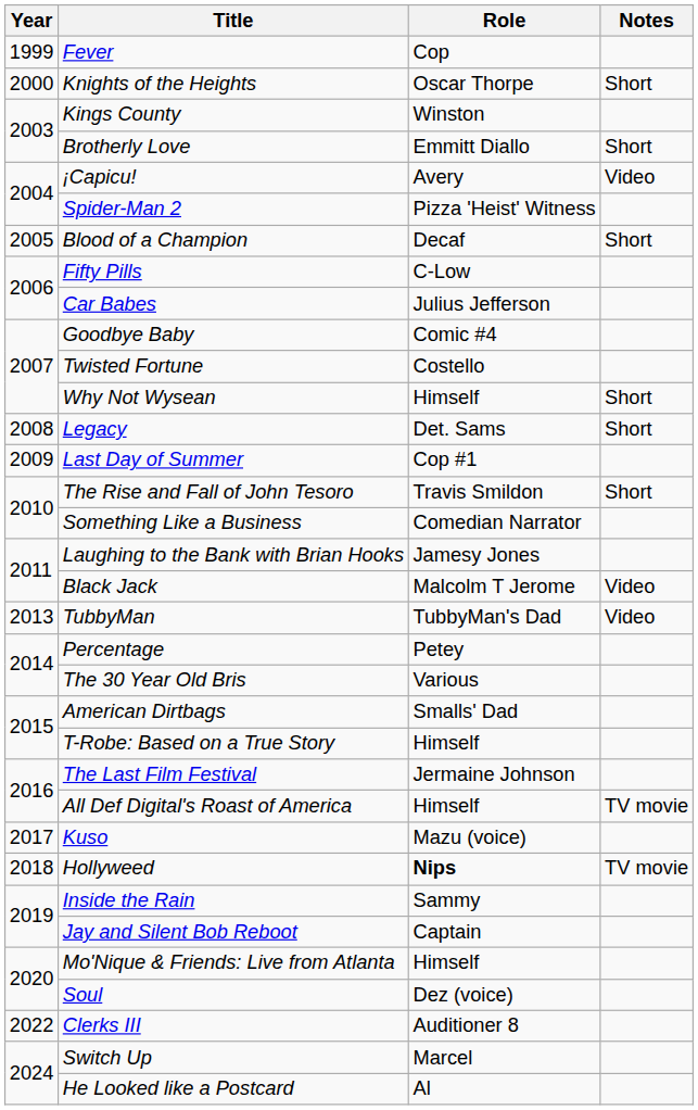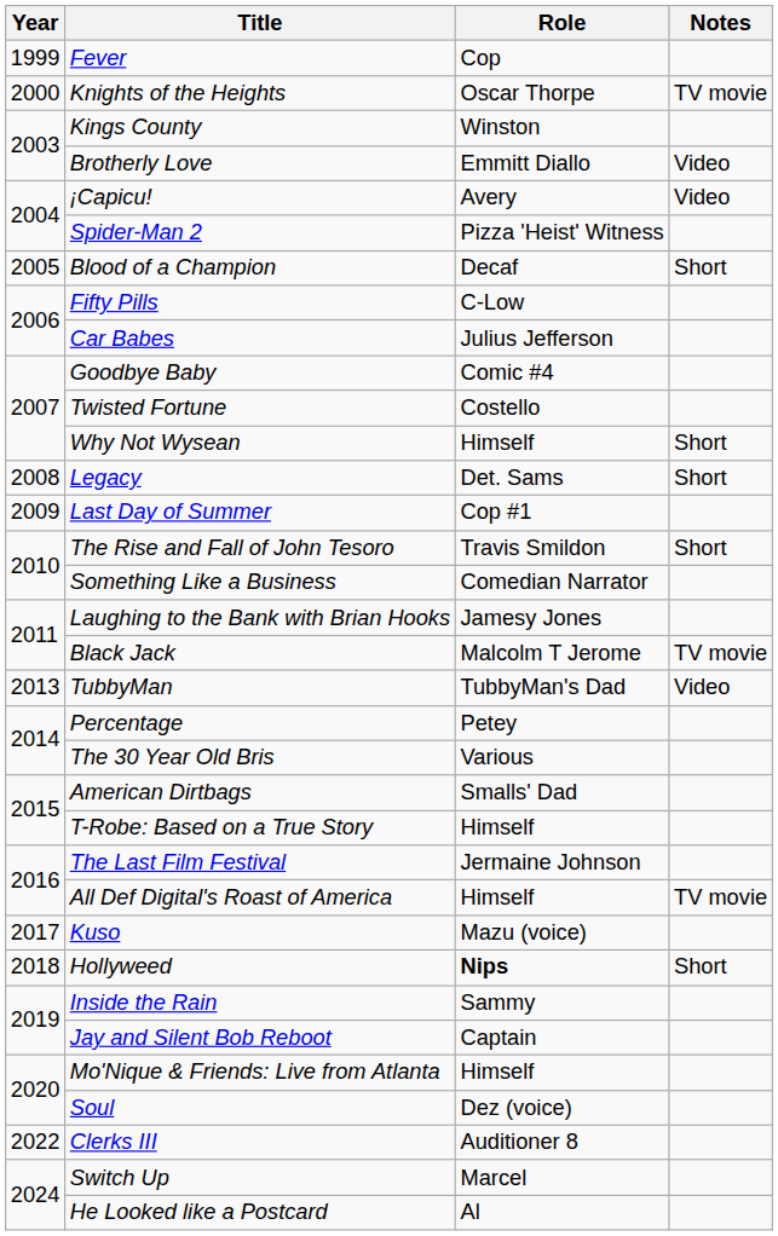 <table class="wikitable plainrowheaders sortable" style="margin-right: 0;">
 <tr>
 <th>Year</th>
 <th>Title</th>
 <th>Role</th>
 <th>Notes</th>
 </tr>
 <tr>
 <td>1999</td>
 <td><em><a href='#'>Fever</a></em></td>
 <td>Cop</td>
 <td></td>
 </tr>
 <tr>
 <td>2000</td>
 <td><em>Knights of the Heights</em></td>
 <td>Oscar Thorpe</td>
-<td>Short</td>
+<td>TV movie</td>
 </tr>
 <tr>
 <td rowspan=2>2003</td>
 <td><em>Kings County</em></td>
 <td>Winston</td>
 <td></td>
 </tr>
 <tr>
 <td><em>Brotherly Love</em></td>
 <td>Emmitt Diallo</td>
-<td>Short</td>
+<td>Video</td>
 </tr>
 <tr>
 <td rowspan=2>2004</td>
 <td><em>¡Capicu!</em></td>
 <td>Avery</td>
 <td>Video</td>
 </tr>
 <tr>
 <td><em><a href='#'>Spider-Man 2</a></em></td>
 <td>Pizza 'Heist' Witness</td>
 <td></td>
 </tr>
 <tr>
 <td>2005</td>
 <td><em>Blood of a Champion</em></td>
 <td>Decaf</td>
 <td>Short</td>
 </tr>
 <tr>
 <td rowspan=2>2006</td>
 <td><em><a href='#'>Fifty Pills</a></em></td>
 <td>C-Low</td>
 <td></td>
 </tr>
 <tr>
 <td><em><a href='#'>Car Babes</a></em></td>
 <td>Julius Jefferson</td>
 <td></td>
 </tr>
 <tr>
 <td rowspan=3>2007</td>
 <td><em>Goodbye Baby</em></td>
 <td>Comic #4</td>
 <td></td>
 </tr>
 <tr>
 <td><em>Twisted Fortune</em></td>
 <td>Costello</td>
 <td></td>
 </tr>
 <tr>
 <td><em>Why Not Wysean</em></td>
 <td>Himself</td>
 <td>Short</td>
 </tr>
 <tr>
 <td>2008</td>
 <td><em><a href='#'>Legacy</a></em></td>
 <td>Det. Sams</td>
 <td>Short</td>
 </tr>
 <tr>
 <td>2009</td>
 <td><em><a href='#'>Last Day of Summer</a></em></td>
 <td>Cop #1</td>
 <td></td>
 </tr>
 <tr>
 <td rowspan=2>2010</td>
 <td><em>The Rise and Fall of John Tesoro</em></td>
 <td>Travis Smildon</td>
 <td>Short</td>
 </tr>
 <tr>
 <td><em>Something Like a Business</em></td>
 <td>Comedian Narrator</td>
 <td></td>
 </tr>
 <tr>
 <td rowspan=2>2011</td>
 <td><em>Laughing to the Bank with Brian Hooks</em></td>
 <td>Jamesy Jones</td>
 <td></td>
 </tr>
 <tr>
 <td><em>Black Jack</em></td>
 <td>Malcolm T Jerome</td>
-<td>Video</td>
+<td>TV movie</td>
 </tr>
 <tr>
 <td>2013</td>
 <td><em>TubbyMan</em></td>
 <td>TubbyMan's Dad</td>
 <td>Video</td>
 </tr>
 <tr>
 <td rowspan=2>2014</td>
 <td><em>Percentage</em></td>
 <td>Petey</td>
 <td></td>
 </tr>
 <tr>
 <td><em>The 30 Year Old Bris</em></td>
 <td>Various</td>
 <td></td>
 </tr>
 <tr>
 <td rowspan=2>2015</td>
 <td><em>American Dirtbags</em></td>
 <td>Smalls' Dad</td>
 <td></td>
 </tr>
 <tr>
 <td><em>T-Robe: Based on a True Story</em></td>
 <td>Himself</td>
 <td></td>
 </tr>
 <tr>
 <td rowspan=2>2016</td>
 <td><em><a href='#'>The Last Film Festival</a></em></td>
 <td>Jermaine Johnson</td>
 <td></td>
 </tr>
 <tr>
 <td><em>All Def Digital's Roast of America</em></td>
 <td>Himself</td>
 <td>TV movie</td>
 </tr>
 <tr>
 <td>2017</td>
 <td><em><a href='#'>Kuso</a></em></td>
 <td>Mazu (voice)</td>
 <td></td>
 </tr>
 <tr>
 <td>2018</td>
 <td><em>Hollyweed</em></td>
 <td><strong>Nips</strong></td>
-<td>TV movie</td>
+<td>Short</td>
 </tr>
 <tr>
 <td rowspan=2>2019</td>
 <td><em><a href='#'>Inside the Rain</a></em></td>
 <td>Sammy</td>
 <td></td>
 </tr>
 <tr>
 <td><em><a href='#'>Jay and Silent Bob Reboot</a></em></td>
 <td>Captain</td>
 <td></td>
 </tr>
 <tr>
 <td rowspan=2>2020</td>
 <td><em>Mo'Nique & Friends: Live from Atlanta</em></td>
 <td>Himself</td>
 <td></td>
 </tr>
 <tr>
 <td><em><a href='#'>Soul</a></em></td>
 <td>Dez (voice)</td>
 <td></td>
 </tr>
 <tr>
 <td>2022</td>
 <td><em><a href='#'>Clerks III</a></em></td>
 <td>Auditioner 8</td>
 <td></td>
 </tr>
 <tr>
 <td rowspan=2>2024</td>
 <td><em>Switch Up</em></td>
 <td>Marcel</td>
 <td></td>
 </tr>
 <tr>
 <td><em>He Looked like a Postcard</em></td>
 <td>Al</td>
 <td></td>
 </tr>
 </table>
